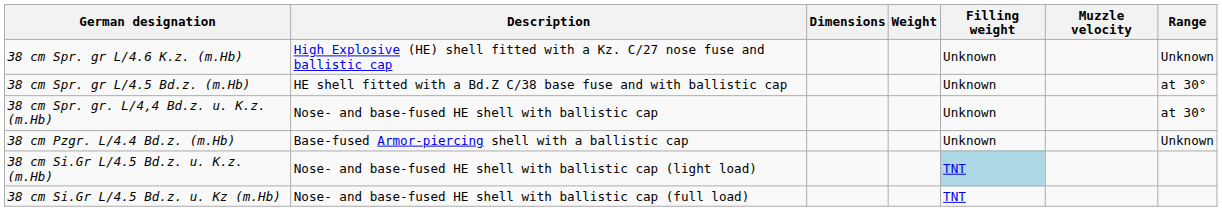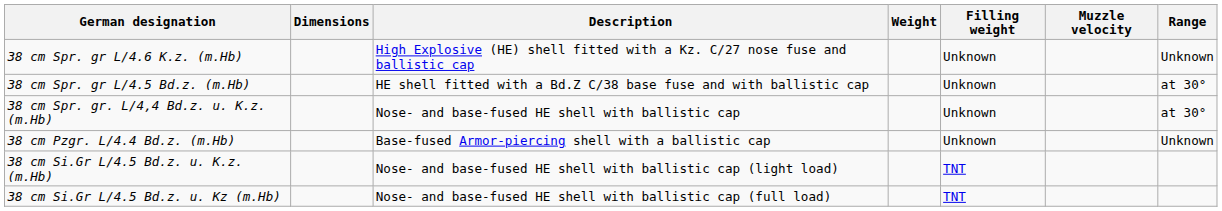 <table class="wikitable" border="1">
 <tr>
 <th>German designation</th>
+<th>Dimensions</th>
 <th>Description</th>
-<th>Dimensions</th>
 <th>Weight</th>
 <th>Filling weight</th>
 <th>Muzzle velocity</th>
 <th>Range</th>
 </tr>
 <tr>
 <td><em>38 cm Spr. gr L/4.6 K.z. (m.Hb)</em></td>
+<td></td>
 <td><a href='#'>High Explosive</a> (HE) shell fitted with a Kz. C/27 nose fuse and <a href='#'>ballistic cap</a></td>
-<td></td>
 <td></td>
 <td>Unknown</td>
 <td></td>
 <td>Unknown</td>
 </tr>
 <tr>
 <td><em>38 cm Spr. gr L/4.5 Bd.z. (m.Hb)</em></td>
+<td></td>
 <td>HE shell fitted with a Bd.Z C/38 base fuse and with ballistic cap</td>
-<td></td>
 <td></td>
 <td>Unknown</td>
 <td></td>
 <td> at 30°</td>
 </tr>
 <tr>
 <td><em>38 cm Spr. gr. L/4,4 Bd.z. u. K.z. (m.Hb)</em></td>
+<td></td>
 <td>Nose- and base-fused HE shell with ballistic cap</td>
-<td></td>
 <td></td>
 <td>Unknown</td>
 <td></td>
 <td> at 30°</td>
 </tr>
 <tr>
 <td><em>38 cm</em> <em>Pzgr. L/4.4 Bd.z.</em> <em>(m.Hb)</em></td>
+<td></td>
 <td>Base-fused <a href='#'>Armor-piercing</a> shell with a ballistic cap</td>
-<td></td>
 <td></td>
 <td>Unknown</td>
 <td></td>
 <td>Unknown</td>
 </tr>
 <tr>
 <td><em>38 cm</em> <em>Si.Gr L/4.5 Bd.z.</em> <em>u. K.z.</em> <em>(m.Hb)</em></td>
+<td></td>
 <td>Nose- and base-fused HE shell with ballistic cap (light load)</td>
 <td></td>
-<td></td>
-<td style="background: lightblue;"> <a href='#'>TNT</a></td>
+<td> <a href='#'>TNT</a></td>
 <td></td>
 <td></td>
 </tr>
 <tr>
 <td><em>38 cm</em> <em>Si.Gr L/4.5 Bd.z.</em> <em>u. Kz (m.Hb)</em></td>
+<td></td>
 <td>Nose- and base-fused HE shell with ballistic cap (full load)</td>
-<td></td>
 <td></td>
 <td> <a href='#'>TNT</a></td>
 <td></td>
 <td></td>
 </tr>
 </table>
